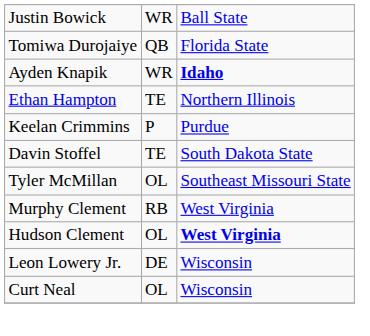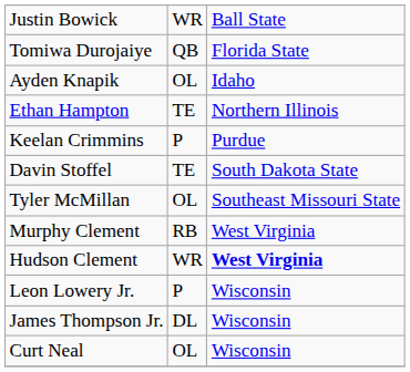 <table class="wikitable sortable">
 <tr>
 </tr>
 <tr>
 <td>Justin Bowick</td>
 <td>WR</td>
 <td><a href='#'>Ball State</a></td>
 </tr>
 <tr>
 <td>Tomiwa Durojaiye</td>
 <td>QB</td>
 <td><a href='#'>Florida State</a></td>
 </tr>
 <tr>
 <td>Ayden Knapik</td>
-<td>WR</td>
-<td><strong><a href='#'>Idaho</a></strong></td>
+<td>OL</td>
+<td><a href='#'>Idaho</a></td>
 </tr>
 <tr>
 <td><a href='#'>Ethan Hampton</a></td>
 <td>TE</td>
 <td><a href='#'>Northern Illinois</a></td>
 </tr>
 <tr>
 <td>Keelan Crimmins</td>
 <td>P</td>
 <td><a href='#'>Purdue</a></td>
 </tr>
 <tr>
 <td>Davin Stoffel</td>
 <td>TE</td>
 <td><a href='#'>South Dakota State</a></td>
 </tr>
 <tr>
 <td>Tyler McMillan</td>
 <td>OL</td>
 <td><a href='#'>Southeast Missouri State</a></td>
 </tr>
 <tr>
 <td>Murphy Clement</td>
 <td>RB</td>
 <td><a href='#'>West Virginia</a></td>
 </tr>
 <tr>
 <td>Hudson Clement</td>
-<td>OL</td>
+<td>WR</td>
 <td><strong><a href='#'>West Virginia</a></strong></td>
 </tr>
 <tr>
 <td>Leon Lowery Jr.</td>
-<td>DE</td>
+<td>P</td>
+<td><a href='#'>Wisconsin</a></td>
+</tr>
+<tr>
+<td>James Thompson Jr.</td>
+<td>DL</td>
 <td><a href='#'>Wisconsin</a></td>
 </tr>
 <tr>
 <td>Curt Neal</td>
 <td>OL</td>
 <td><a href='#'>Wisconsin</a></td>
 </tr>
 <tr>
 </tr>
 </table>
